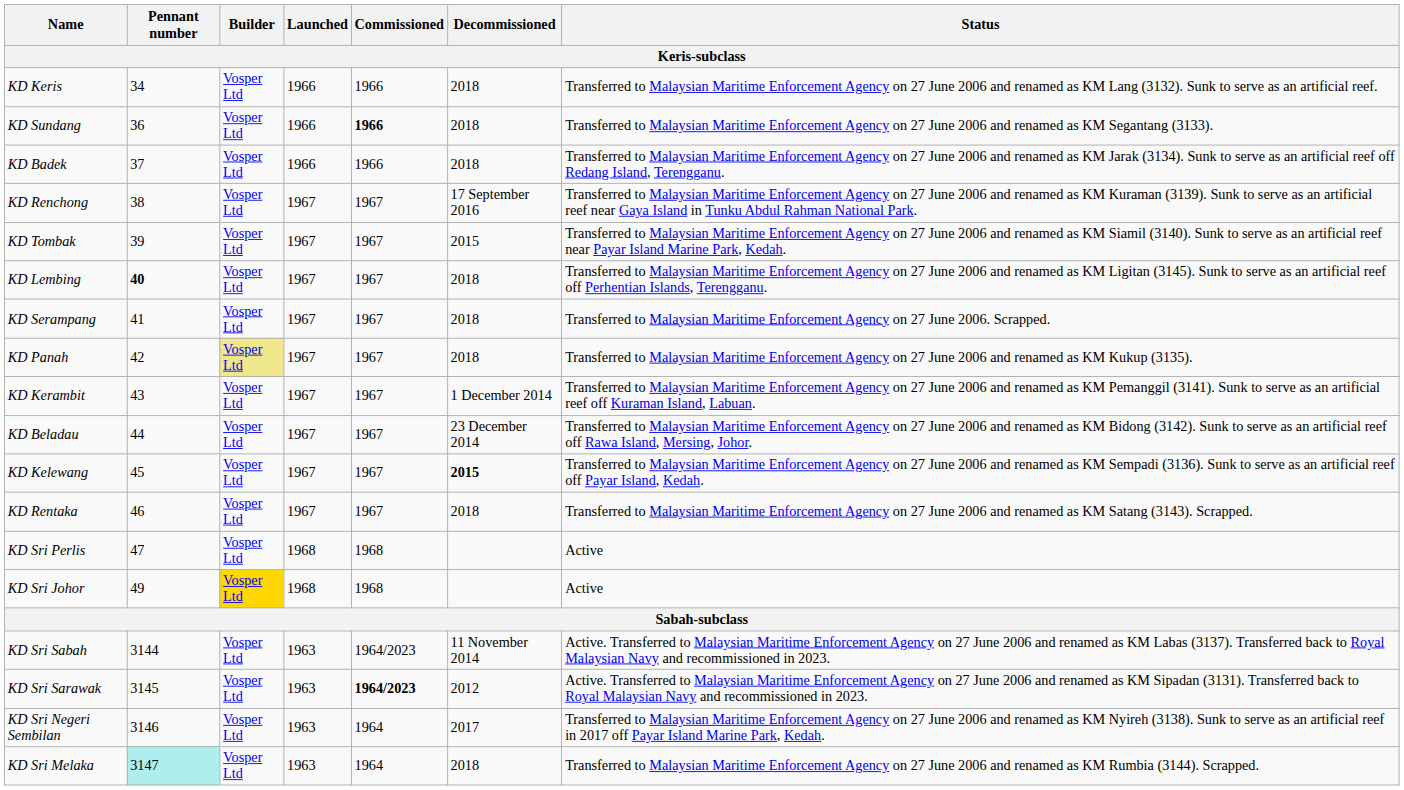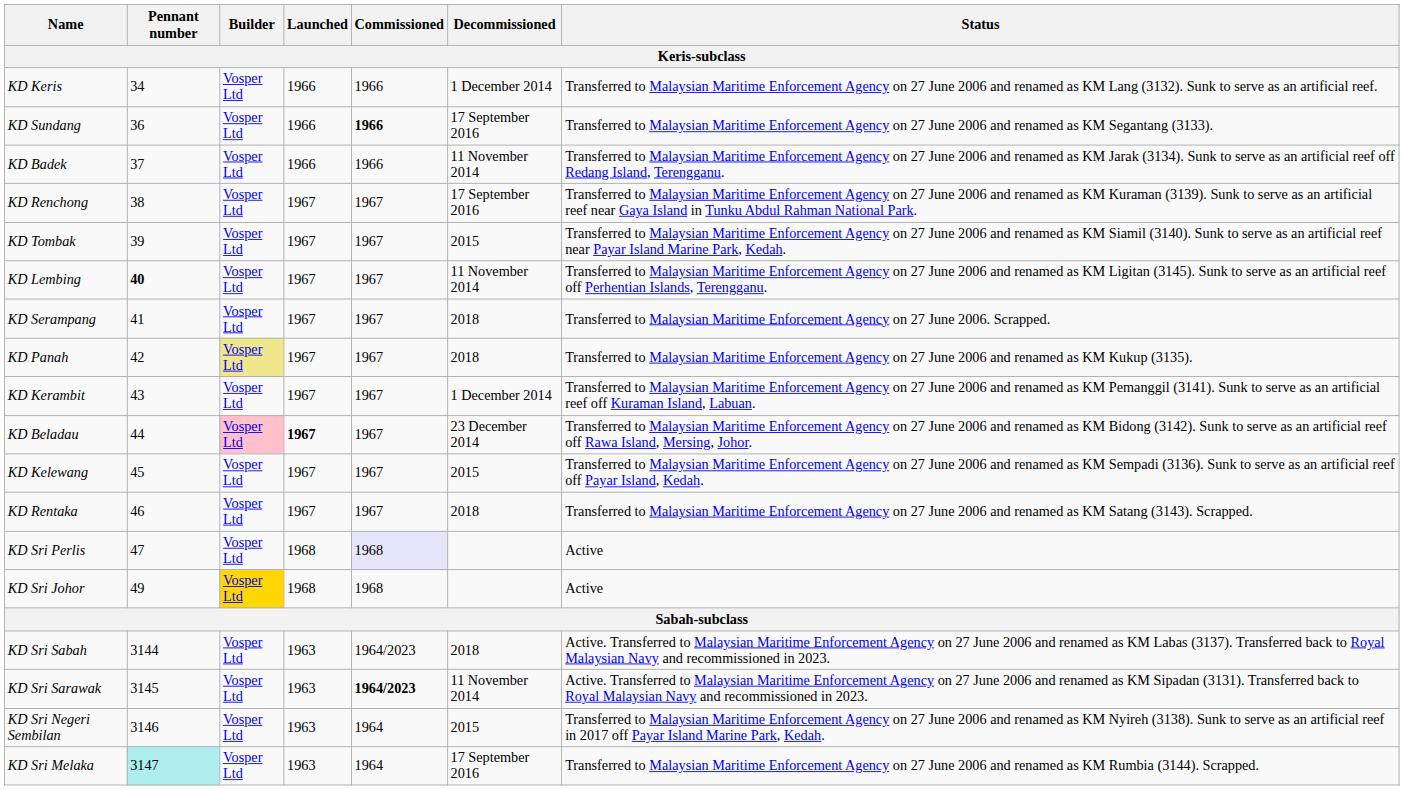 <table class="wikitable">
 <tr>
 <th>Name</th>
 <th style="line-height:1.2em;">Pennant number</th>
 <th>Builder</th>
 <th>Launched</th>
 <th>Commissioned</th>
 <th>Decommissioned</th>
 <th>Status</th>
 </tr>
 <tr>
 <th colspan="7">Keris-subclass</th>
 </tr>
 <tr>
 <td><em>KD Keris</em></td>
 <td>34</td>
 <td><a href='#'>Vosper Ltd</a></td>
 <td>1966</td>
 <td>1966</td>
-<td>2018</td>
+<td>1 December 2014</td>
 <td>Transferred to <a href='#'>Malaysian Maritime Enforcement Agency</a> on 27 June 2006 and renamed as KM Lang (3132). Sunk to serve as an artificial reef.</td>
 </tr>
 <tr>
 <td><em>KD Sundang</em></td>
 <td>36</td>
 <td><a href='#'>Vosper Ltd</a></td>
 <td>1966</td>
 <td><strong>1966</strong></td>
-<td>2018</td>
+<td>17 September 2016</td>
 <td>Transferred to <a href='#'>Malaysian Maritime Enforcement Agency</a> on 27 June 2006 and renamed as KM Segantang (3133).</td>
 </tr>
 <tr>
 <td><em>KD Badek</em></td>
 <td>37</td>
 <td><a href='#'>Vosper Ltd</a></td>
 <td>1966</td>
 <td>1966</td>
-<td>2018</td>
+<td>11 November 2014</td>
 <td>Transferred to <a href='#'>Malaysian Maritime Enforcement Agency</a> on 27 June 2006 and renamed as KM Jarak (3134). Sunk to serve as an artificial reef off <a href='#'>Redang Island</a>, <a href='#'>Terengganu</a>.</td>
 </tr>
 <tr>
 <td><em>KD Renchong</em></td>
 <td>38</td>
 <td><a href='#'>Vosper Ltd</a></td>
 <td>1967</td>
 <td>1967</td>
 <td>17 September 2016</td>
 <td>Transferred to <a href='#'>Malaysian Maritime Enforcement Agency</a> on 27 June 2006 and renamed as KM Kuraman (3139). Sunk to serve as an artificial reef near <a href='#'>Gaya Island</a> in <a href='#'>Tunku Abdul Rahman National Park</a>.</td>
 </tr>
 <tr>
 <td><em>KD Tombak</em></td>
 <td>39</td>
 <td><a href='#'>Vosper Ltd</a></td>
 <td>1967</td>
 <td>1967</td>
 <td>2015</td>
 <td>Transferred to <a href='#'>Malaysian Maritime Enforcement Agency</a> on 27 June 2006 and renamed as KM Siamil (3140). Sunk to serve as an artificial reef near <a href='#'>Payar Island Marine Park</a>, <a href='#'>Kedah</a>.</td>
 </tr>
 <tr>
 <td><em>KD Lembing</em></td>
 <td><strong>40</strong></td>
 <td><a href='#'>Vosper Ltd</a></td>
 <td>1967</td>
 <td>1967</td>
-<td>2018</td>
+<td>11 November 2014</td>
 <td>Transferred to <a href='#'>Malaysian Maritime Enforcement Agency</a> on 27 June 2006 and renamed as KM Ligitan (3145). Sunk to serve as an artificial reef off <a href='#'>Perhentian Islands</a>, <a href='#'>Terengganu</a>.</td>
 </tr>
 <tr>
 <td><em>KD Serampang</em></td>
 <td>41</td>
 <td><a href='#'>Vosper Ltd</a></td>
 <td>1967</td>
 <td>1967</td>
 <td>2018</td>
 <td>Transferred to <a href='#'>Malaysian Maritime Enforcement Agency</a> on 27 June 2006. Scrapped.</td>
 </tr>
 <tr>
 <td><em>KD Panah</em></td>
 <td>42</td>
 <td style="background: khaki;"><a href='#'>Vosper Ltd</a></td>
 <td>1967</td>
 <td>1967</td>
 <td>2018</td>
 <td>Transferred to <a href='#'>Malaysian Maritime Enforcement Agency</a> on 27 June 2006 and renamed as KM Kukup (3135).</td>
 </tr>
 <tr>
 <td><em>KD Kerambit</em></td>
 <td>43</td>
 <td><a href='#'>Vosper Ltd</a></td>
 <td>1967</td>
 <td>1967</td>
 <td>1 December 2014</td>
 <td>Transferred to <a href='#'>Malaysian Maritime Enforcement Agency</a> on 27 June 2006 and renamed as KM Pemanggil (3141). Sunk to serve as an artificial reef off <a href='#'>Kuraman Island</a>, <a href='#'>Labuan</a>.</td>
 </tr>
 <tr>
 <td><em>KD Beladau</em></td>
 <td>44</td>
-<td><a href='#'>Vosper Ltd</a></td>
-<td>1967</td>
+<td style="background: pink;"><a href='#'>Vosper Ltd</a></td>
+<td><strong>1967</strong></td>
 <td>1967</td>
 <td>23 December 2014</td>
 <td>Transferred to <a href='#'>Malaysian Maritime Enforcement Agency</a> on 27 June 2006 and renamed as KM Bidong (3142). Sunk to serve as an artificial reef off <a href='#'>Rawa Island</a>, <a href='#'>Mersing</a>, <a href='#'>Johor</a>.</td>
 </tr>
 <tr>
 <td><em>KD Kelewang</em></td>
 <td>45</td>
 <td><a href='#'>Vosper Ltd</a></td>
 <td>1967</td>
 <td>1967</td>
-<td><strong>2015</strong></td>
+<td>2015</td>
 <td>Transferred to <a href='#'>Malaysian Maritime Enforcement Agency</a> on 27 June 2006 and renamed as KM Sempadi (3136). Sunk to serve as an artificial reef off <a href='#'>Payar Island</a>, <a href='#'>Kedah</a>.</td>
 </tr>
 <tr>
 <td><em>KD Rentaka</em></td>
 <td>46</td>
 <td><a href='#'>Vosper Ltd</a></td>
 <td>1967</td>
 <td>1967</td>
 <td>2018</td>
 <td>Transferred to <a href='#'>Malaysian Maritime Enforcement Agency</a> on 27 June 2006 and renamed as KM Satang (3143). Scrapped.</td>
 </tr>
 <tr>
 <td><em>KD Sri Perlis</em></td>
 <td>47</td>
 <td><a href='#'>Vosper Ltd</a></td>
 <td>1968</td>
-<td>1968</td>
+<td style="background: lavender;">1968</td>
 <td></td>
 <td>Active</td>
 </tr>
 <tr>
 <td><em>KD Sri Johor</em></td>
 <td>49</td>
 <td style="background: gold;"><a href='#'>Vosper Ltd</a></td>
 <td>1968</td>
 <td>1968</td>
 <td></td>
 <td>Active</td>
 </tr>
 <tr>
 <th colspan="7">Sabah-subclass</th>
 </tr>
 <tr>
 <td><em>KD Sri Sabah</em></td>
 <td>3144</td>
 <td><a href='#'>Vosper Ltd</a></td>
 <td>1963</td>
 <td>1964/2023</td>
-<td>11 November 2014</td>
+<td>2018</td>
 <td>Active. Transferred to <a href='#'>Malaysian Maritime Enforcement Agency</a> on 27 June 2006 and renamed as KM Labas (3137). Transferred back to <a href='#'>Royal Malaysian Navy</a> and recommissioned in 2023.</td>
 </tr>
 <tr>
 <td><em>KD Sri Sarawak</em></td>
 <td>3145</td>
 <td><a href='#'>Vosper Ltd</a></td>
 <td>1963</td>
 <td><strong>1964/2023</strong></td>
-<td>2012</td>
+<td>11 November 2014</td>
 <td>Active. Transferred to <a href='#'>Malaysian Maritime Enforcement Agency</a> on 27 June 2006 and renamed as KM Sipadan (3131). Transferred back to <a href='#'>Royal Malaysian Navy</a> and recommissioned in 2023.</td>
 </tr>
 <tr>
 <td><em>KD Sri Negeri Sembilan</em></td>
 <td>3146</td>
 <td><a href='#'>Vosper Ltd</a></td>
 <td>1963</td>
 <td>1964</td>
-<td>2017</td>
+<td>2015</td>
 <td>Transferred to <a href='#'>Malaysian Maritime Enforcement Agency</a> on 27 June 2006 and renamed as KM Nyireh (3138). Sunk to serve as an artificial reef in 2017 off <a href='#'>Payar Island Marine Park</a>, <a href='#'>Kedah</a>.</td>
 </tr>
 <tr>
 <td><em>KD Sri Melaka</em></td>
 <td style="background: paleturquoise;">3147</td>
 <td><a href='#'>Vosper Ltd</a></td>
 <td>1963</td>
 <td>1964</td>
-<td>2018</td>
+<td>17 September 2016</td>
 <td>Transferred to <a href='#'>Malaysian Maritime Enforcement Agency</a> on 27 June 2006 and renamed as KM Rumbia (3144). Scrapped.</td>
 </tr>
 </table>
